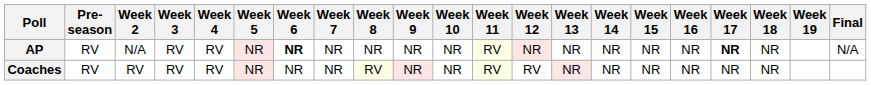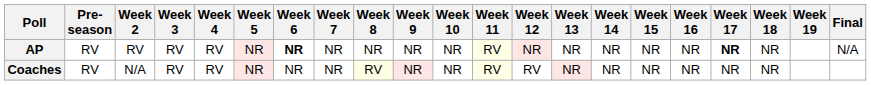 <table class="wikitable" style="white-space:nowrap;font-size:90%">
 <tr>
 <th>Poll</th>
 <th>Pre-<br>season</th>
 <th>Week<br>2</th>
 <th>Week<br>3</th>
 <th>Week<br>4</th>
 <th>Week<br>5</th>
 <th>Week<br>6</th>
 <th>Week<br>7</th>
 <th>Week<br>8</th>
 <th>Week<br>9</th>
 <th>Week<br>10</th>
 <th>Week<br>11</th>
 <th>Week<br>12</th>
 <th>Week<br>13</th>
 <th>Week<br>14</th>
 <th>Week<br>15</th>
 <th>Week<br>16</th>
 <th>Week<br>17</th>
 <th>Week<br>18</th>
 <th>Week<br>19</th>
 <th>Final</th>
 </tr>
 <tr style="text-align:center;">
 <th>AP</th>
 <td style="background:#FFF;">RV</td>
-<td style="background:#FFF;">N/A</td>
+<td style="background:#FFF;">RV</td>
 <td style="background:#FFF;">RV</td>
 <td style="background:#FFF;">RV</td>
 <td style="background:#FFE6E6;">NR</td>
 <td style="background:#FFF;"><strong>NR</strong></td>
 <td style="background:#FFF;">NR</td>
 <td style="background:#FFF;">NR</td>
 <td style="background:#FFF;">NR</td>
 <td style="background:#FFF;">NR</td>
 <td style="background:#FFFFE6;">RV</td>
 <td style="background:#FFE6E6;">NR</td>
 <td style="background:#FFF;">NR</td>
 <td style="background:#FFF;">NR</td>
 <td style="background:#FFF;">NR</td>
 <td style="background:#FFF;">NR</td>
 <td style="background:#FFF;"><strong>NR</strong></td>
 <td style="background:#FFF;">NR</td>
 <td style="background:#FFF;"></td>
 <td style="background:#FFF;">N/A</td>
 </tr>
 <tr style="text-align:center;">
 <th>Coaches</th>
 <td style="background:#FFF;">RV</td>
-<td style="background:#FFF;">RV</td>
+<td style="background:#FFF;">N/A</td>
 <td style="background:#FFF;">RV</td>
 <td style="background:#FFF;">RV</td>
 <td style="background:#FFE6E6;">NR</td>
 <td style="background:#FFF;">NR</td>
 <td style="background:#FFF;">NR</td>
 <td style="background:#FFFFE6;">RV</td>
 <td style="background:#FFE6E6;">NR</td>
 <td style="background:#FFF;">NR</td>
 <td style="background:#FFFFE6;">RV</td>
 <td style="background:#FFF;">RV</td>
 <td style="background:#FFE6E6;">NR</td>
 <td style="background:#FFF;">NR</td>
 <td style="background:#FFF;">NR</td>
 <td style="background:#FFF;">NR</td>
 <td style="background:#FFF;">NR</td>
 <td style="background:#FFF;">NR</td>
 <td style="background:#FFF;"></td>
 <td style="background:#FFF;"></td>
 </tr>
 </table>
